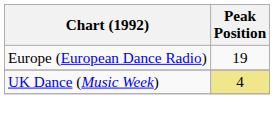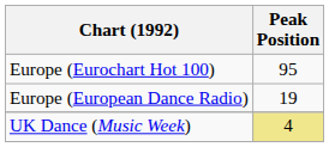 <table class="wikitable">
 <tr>
 <th>Chart (1992)</th>
 <th>Peak<br>Position</th>
+</tr>
+<tr>
+<td>Europe (<a href='#'>Eurochart Hot 100</a>)</td>
+<td align="center">95</td>
 </tr>
 <tr>
 <td>Europe (<a href='#'>European Dance Radio</a>)</td>
 <td align="center">19</td>
 </tr>
 <tr>
 </tr>
 <tr>
 <td><a href='#'>UK Dance</a> (<em><a href='#'>Music Week</a></em>)</td>
 <td align="center" style="background: khaki;">4</td>
 </tr>
 <tr>
 </tr>
 </table>
